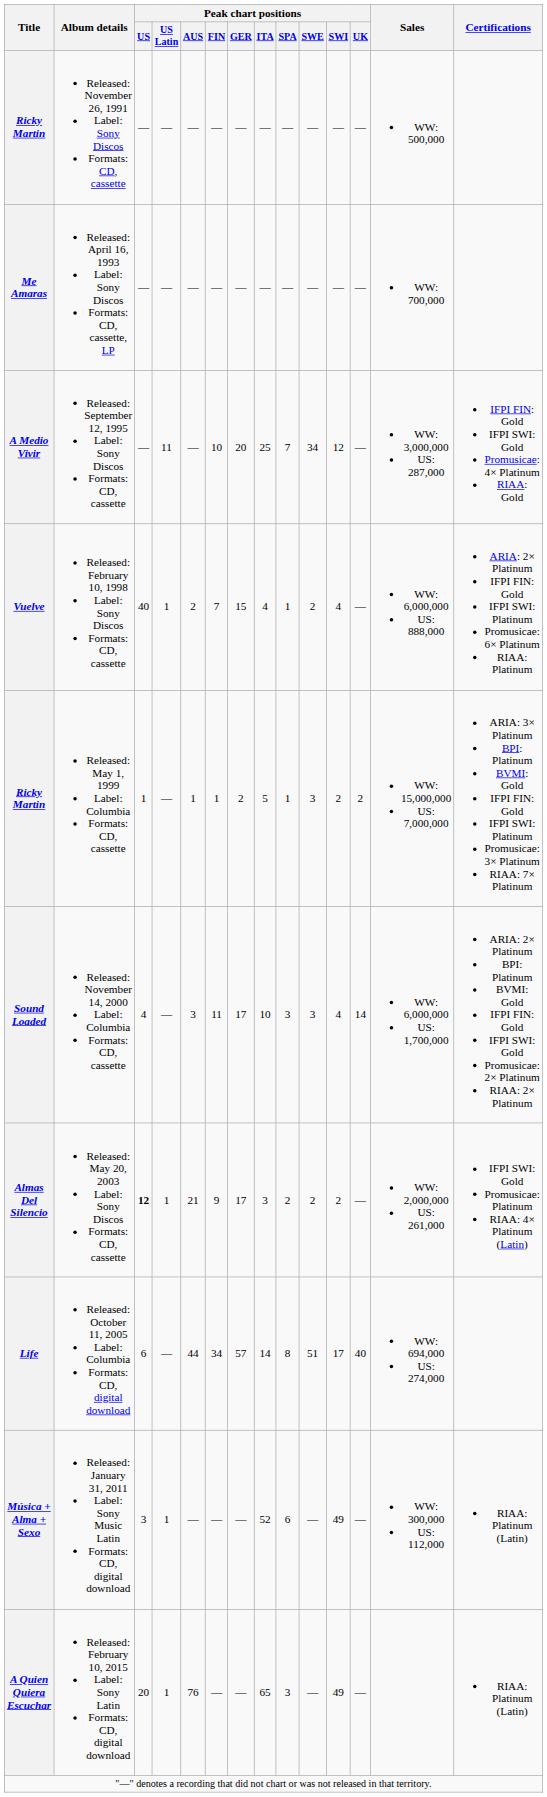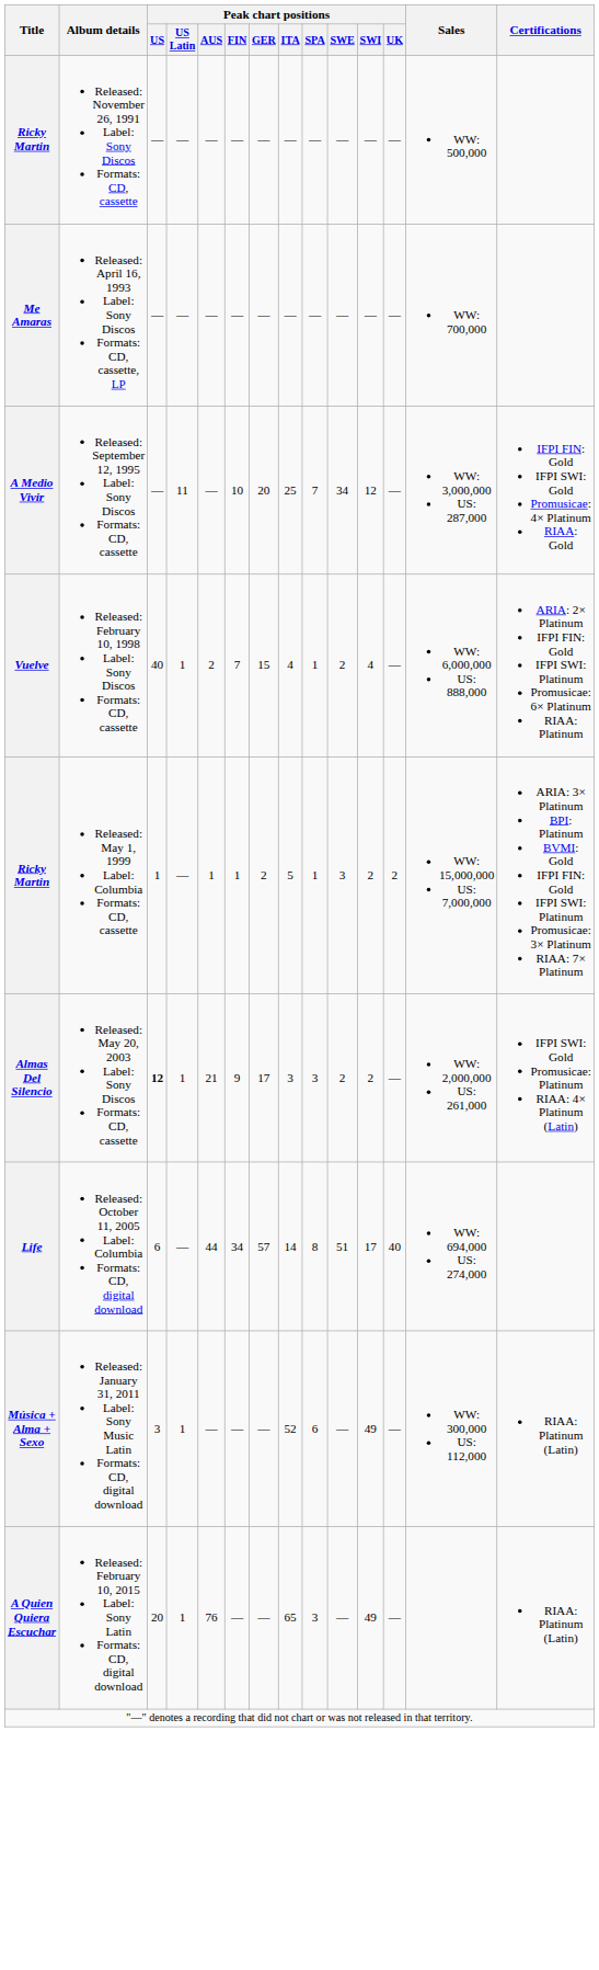 <table class="wikitable plainrowheaders" style="text-align:center;">
 <tr>
 <th scope="col" rowspan="2" style="width:12em;">Title</th>
 <th scope="col" rowspan="2" style="width:20em;">Album details</th>
 <th scope="col" colspan="10">Peak chart positions</th>
 <th scope="col" rowspan="2" style="width:14em;">Sales</th>
 <th scope="col" rowspan="2" style="width:16em;"><a href='#'>Certifications</a></th>
 </tr>
 <tr>
 <th scope="col" style="width:2.5em;font-size:90%;"><a href='#'>US</a><br></th>
 <th scope="col" style="width:2.5em;font-size:90%;"><a href='#'>US <br> Latin</a><br></th>
 <th scope="col" style="width:2.5em;font-size:90%;"><a href='#'>AUS</a><br></th>
 <th scope="col" style="width:2.5em;font-size:90%;"><a href='#'>FIN</a><br></th>
 <th scope="col" style="width:2.5em;font-size:90%;"><a href='#'>GER</a><br></th>
 <th scope="col" style="width:2.5em;font-size:90%;"><a href='#'>ITA</a><br></th>
 <th scope="col" style="width:2.5em;font-size:90%;"><a href='#'>SPA</a><br></th>
 <th scope="col" style="width:2.5em;font-size:90%;"><a href='#'>SWE</a><br></th>
 <th scope="col" style="width:2.5em;font-size:90%;"><a href='#'>SWI</a><br></th>
 <th scope="col" style="width:2.5em;font-size:90%;"><a href='#'>UK</a><br></th>
 </tr>
 <tr>
 <th scope="row"><em><a href='#'>Ricky Martin</a></em></th>
 <td><br><ul><li>Released: November 26, 1991 </li><li>Label: <a href='#'>Sony Discos</a></li><li>Formats: <a href='#'>CD</a>, <a href='#'>cassette</a></li></ul></td>
 <td>—</td>
 <td>—</td>
 <td>—</td>
 <td>—</td>
 <td>—</td>
 <td>—</td>
 <td>—</td>
 <td>—</td>
 <td>—</td>
 <td>—</td>
 <td><br><ul><li>WW: 500,000</li></ul></td>
 <td></td>
 </tr>
 <tr>
 <th scope="row"><em><a href='#'>Me Amaras</a></em></th>
 <td><br><ul><li>Released: April 16, 1993</li><li>Label: Sony Discos</li><li>Formats: CD, cassette, <a href='#'>LP</a></li></ul></td>
 <td>—</td>
 <td>—</td>
 <td>—</td>
 <td>—</td>
 <td>—</td>
 <td>—</td>
 <td>—</td>
 <td>—</td>
 <td>—</td>
 <td>—</td>
 <td><br><ul><li>WW: 700,000</li></ul></td>
 <td></td>
 </tr>
 <tr>
 <th scope="row"><em><a href='#'>A Medio Vivir</a></em></th>
 <td><br><ul><li>Released: September 12, 1995 </li><li>Label: Sony Discos</li><li>Formats: CD, cassette</li></ul></td>
 <td>—</td>
 <td>11</td>
 <td>—</td>
 <td>10</td>
 <td>20</td>
 <td>25</td>
 <td>7</td>
 <td>34</td>
 <td>12</td>
 <td>—</td>
 <td><br><ul><li>WW: 3,000,000</li><li>US: 287,000</li></ul></td>
 <td><br><ul><li><a href='#'>IFPI FIN</a>: Gold</li><li>IFPI SWI: Gold</li><li><a href='#'>Promusicae</a>: 4× Platinum</li><li><a href='#'>RIAA</a>: Gold</li></ul></td>
 </tr>
 <tr>
 <th scope="row"><em><a href='#'>Vuelve</a></em></th>
 <td><br><ul><li>Released: February 10, 1998 </li><li>Label: Sony Discos</li><li>Formats: CD, cassette</li></ul></td>
 <td>40</td>
 <td>1</td>
 <td>2</td>
 <td>7</td>
 <td>15</td>
 <td>4</td>
 <td>1</td>
 <td>2</td>
 <td>4</td>
 <td>—</td>
 <td><br><ul><li>WW: 6,000,000</li><li>US: 888,000</li></ul></td>
 <td><br><ul><li><a href='#'>ARIA</a>: 2× Platinum</li><li>IFPI FIN: Gold</li><li>IFPI SWI: Platinum</li><li>Promusicae: 6× Platinum</li><li>RIAA: Platinum</li></ul></td>
 </tr>
 <tr>
 <th scope="row"><em><a href='#'>Ricky Martin</a></em></th>
 <td><br><ul><li>Released: May 1, 1999 </li><li>Label: Columbia</li><li>Formats: CD, cassette</li></ul></td>
 <td>1</td>
 <td>—</td>
 <td>1</td>
 <td>1</td>
 <td>2</td>
 <td>5</td>
 <td>1</td>
 <td>3</td>
 <td>2</td>
 <td>2</td>
 <td><br><ul><li>WW: 15,000,000</li><li>US: 7,000,000</li></ul></td>
 <td><br><ul><li>ARIA: 3× Platinum</li><li><a href='#'>BPI</a>: Platinum</li><li><a href='#'>BVMI</a>: Gold</li><li>IFPI FIN: Gold</li><li>IFPI SWI: Platinum</li><li>Promusicae: 3× Platinum</li><li>RIAA: 7× Platinum</li></ul></td>
 </tr>
 <tr>
-<th scope="row"><em><a href='#'>Sound Loaded</a></em></th>
-<td><br><ul><li>Released: November 14, 2000 </li><li>Label: Columbia</li><li>Formats: CD, cassette</li></ul></td>
-<td>4</td>
-<td>—</td>
-<td>3</td>
-<td>11</td>
-<td>17</td>
-<td>10</td>
-<td>3</td>
-<td>3</td>
-<td>4</td>
-<td>14</td>
-<td><br><ul><li>WW: 6,000,000</li><li>US: 1,700,000</li></ul></td>
-<td><br><ul><li>ARIA: 2× Platinum</li><li>BPI: Platinum</li><li>BVMI: Gold</li><li>IFPI FIN: Gold</li><li>IFPI SWI: Gold</li><li>Promusicae: 2× Platinum</li><li>RIAA: 2× Platinum</li></ul></td>
-</tr>
-<tr>
 <th scope="row"><em><a href='#'>Almas Del Silencio</a></em></th>
 <td><br><ul><li>Released: May 20, 2003 </li><li>Label: Sony Discos</li><li>Formats: CD, cassette</li></ul></td>
 <td><strong>12</strong></td>
 <td>1</td>
 <td>21</td>
 <td>9</td>
 <td>17</td>
 <td>3</td>
-<td>2</td>
+<td>3</td>
 <td>2</td>
 <td>2</td>
 <td>—</td>
 <td><br><ul><li>WW: 2,000,000</li><li>US: 261,000</li></ul></td>
 <td><br><ul><li>IFPI SWI: Gold</li><li>Promusicae: Platinum</li><li>RIAA: 4× Platinum (<a href='#'>Latin</a>)</li></ul></td>
 </tr>
 <tr>
 <th scope="row"><em><a href='#'>Life</a></em></th>
 <td><br><ul><li>Released: October 11, 2005 </li><li>Label: Columbia</li><li>Formats: CD, <a href='#'>digital download</a></li></ul></td>
 <td>6</td>
 <td>—</td>
 <td>44</td>
 <td>34</td>
 <td>57</td>
 <td>14</td>
 <td>8</td>
 <td>51</td>
 <td>17</td>
 <td>40</td>
 <td><br><ul><li>WW: 694,000</li><li>US: 274,000</li></ul></td>
 <td></td>
 </tr>
 <tr>
 <th scope="row"><em><a href='#'>Música + Alma + Sexo</a></em></th>
 <td><br><ul><li>Released: January 31, 2011 </li><li>Label: Sony Music Latin</li><li>Formats: CD, digital download</li></ul></td>
 <td>3</td>
 <td>1</td>
 <td>—</td>
 <td>—</td>
 <td>—</td>
 <td>52</td>
 <td>6</td>
 <td>—</td>
 <td>49</td>
 <td>—</td>
 <td><br><ul><li>WW: 300,000</li><li>US: 112,000</li></ul></td>
 <td><br><ul><li>RIAA: Platinum (Latin)</li></ul></td>
 </tr>
 <tr>
 <th scope="row"><em><a href='#'>A Quien Quiera Escuchar</a></em></th>
 <td><br><ul><li>Released: February 10, 2015</li><li>Label: Sony Latin</li><li>Formats: CD, digital download</li></ul></td>
 <td>20</td>
 <td>1</td>
 <td>76</td>
 <td>—</td>
 <td>—</td>
 <td>65</td>
 <td>3</td>
 <td>—</td>
 <td>49</td>
 <td>—</td>
 <td></td>
 <td><br><ul><li>RIAA: Platinum (Latin)</li></ul></td>
 </tr>
 <tr>
 <td colspan="14" style="font-size:90%">"—" denotes a recording that did not chart or was not released in that territory.</td>
 </tr>
 </table>
